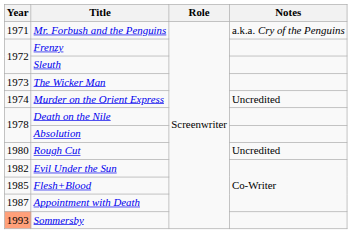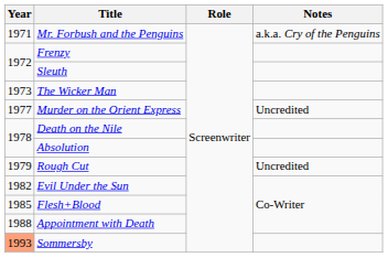 <table class="wikitable">
 <tr>
 <th>Year</th>
 <th>Title</th>
 <th>Role</th>
 <th>Notes</th>
 </tr>
 <tr>
 <td>1971</td>
 <td><em><a href='#'>Mr. Forbush and the Penguins</a></em></td>
 <td rowspan="12">Screenwriter</td>
 <td>a.k.a. <em>Cry of the Penguins</em></td>
 </tr>
 <tr>
 <td rowspan="2">1972</td>
 <td><em><a href='#'>Frenzy</a></em></td>
 <td></td>
 </tr>
 <tr>
 <td><em><a href='#'>Sleuth</a></em></td>
 <td></td>
 </tr>
 <tr>
 <td>1973</td>
 <td><em><a href='#'>The Wicker Man</a></em></td>
 <td></td>
 </tr>
 <tr>
-<td>1974</td>
+<td>1977</td>
 <td><em><a href='#'>Murder on the Orient Express</a></em></td>
 <td>Uncredited</td>
 </tr>
 <tr>
 <td rowspan="2">1978</td>
 <td><em><a href='#'>Death on the Nile</a></em></td>
 <td></td>
 </tr>
 <tr>
 <td><em><a href='#'>Absolution</a></em></td>
 <td></td>
 </tr>
 <tr>
-<td>1980</td>
+<td>1979</td>
 <td><a href='#'><em>Rough Cut</em></a></td>
 <td>Uncredited</td>
 </tr>
 <tr>
 <td>1982</td>
 <td><em><a href='#'>Evil Under the Sun</a></em></td>
 <td rowspan="3">Co-Writer</td>
 </tr>
 <tr>
 <td>1985</td>
 <td><a href='#'><em>Flesh+Blood</em></a></td>
 </tr>
 <tr>
-<td>1987</td>
+<td>1988</td>
 <td><em><a href='#'>Appointment with Death</a></em></td>
 </tr>
 <tr>
 <td style="background: lightsalmon;">1993</td>
 <td><em><a href='#'>Sommersby</a></em></td>
 <td></td>
 </tr>
 </table>
